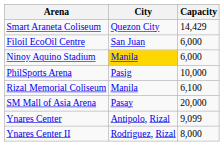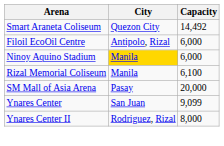 <table class="wikitable">
 <tr>
 <th>Arena</th>
 <th>City</th>
 <th>Capacity</th>
 </tr>
 <tr>
 <td><a href='#'>Smart Araneta Coliseum</a></td>
 <td><a href='#'>Quezon City</a></td>
-<td>14,429</td>
+<td>14,492</td>
 </tr>
 <tr>
 <td><a href='#'>Filoil EcoOil Centre</a></td>
-<td><a href='#'>San Juan</a></td>
+<td><a href='#'>Antipolo</a>, <a href='#'>Rizal</a></td>
 <td>6,000</td>
 </tr>
 <tr>
 <td><a href='#'>Ninoy Aquino Stadium</a></td>
 <td style="background: gold;"><a href='#'>Manila</a></td>
 <td>6,000</td>
-</tr>
-<tr>
-<td><a href='#'>PhilSports Arena</a></td>
-<td><a href='#'>Pasig</a></td>
-<td>10,000</td>
 </tr>
 <tr>
 <td><a href='#'>Rizal Memorial Coliseum</a></td>
 <td><a href='#'>Manila</a></td>
 <td>6,100</td>
 </tr>
 <tr>
 <td><a href='#'>SM Mall of Asia Arena</a></td>
 <td><a href='#'>Pasay</a></td>
 <td>20,000</td>
 </tr>
 <tr>
 <td><a href='#'>Ynares Center</a></td>
-<td><a href='#'>Antipolo</a>, <a href='#'>Rizal</a></td>
+<td><a href='#'>San Juan</a></td>
 <td>9,099</td>
 </tr>
 <tr>
 <td><a href='#'>Ynares Center II</a></td>
 <td><a href='#'>Rodriguez</a>, <a href='#'>Rizal</a></td>
 <td>8,000</td>
 </tr>
 </table>
